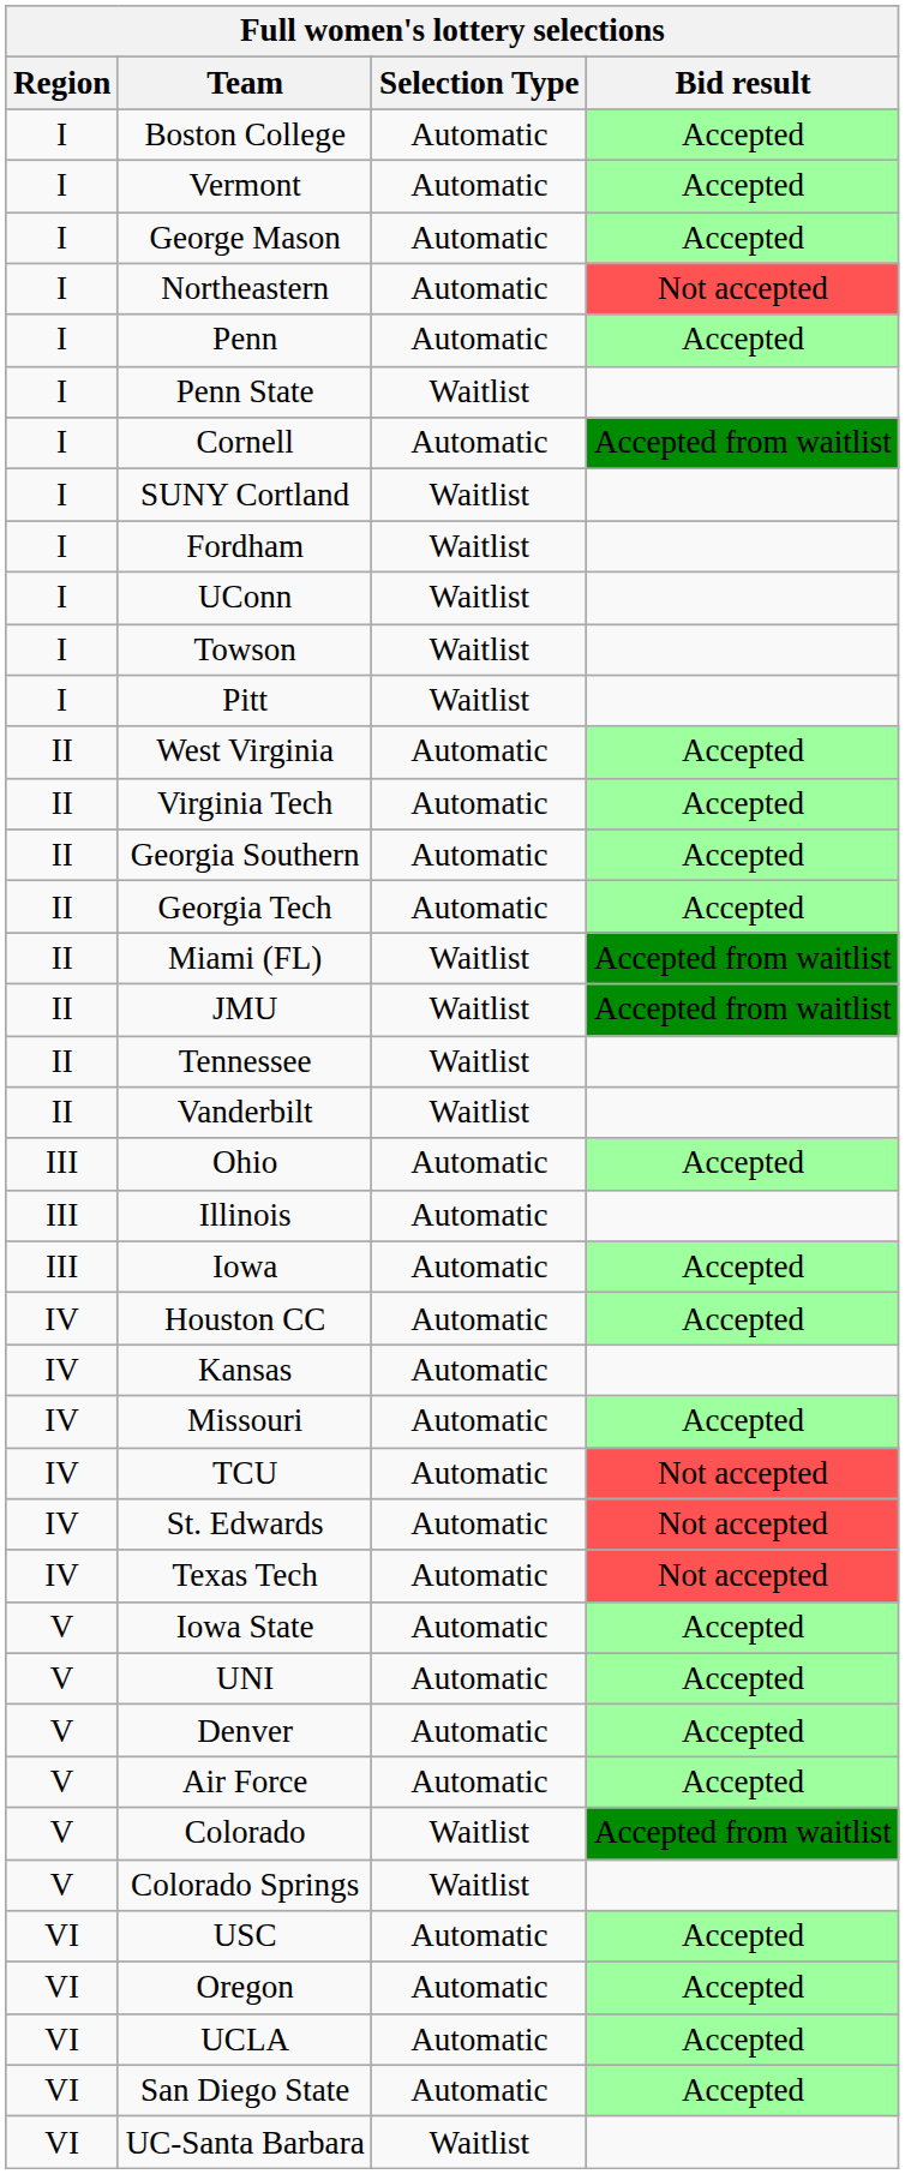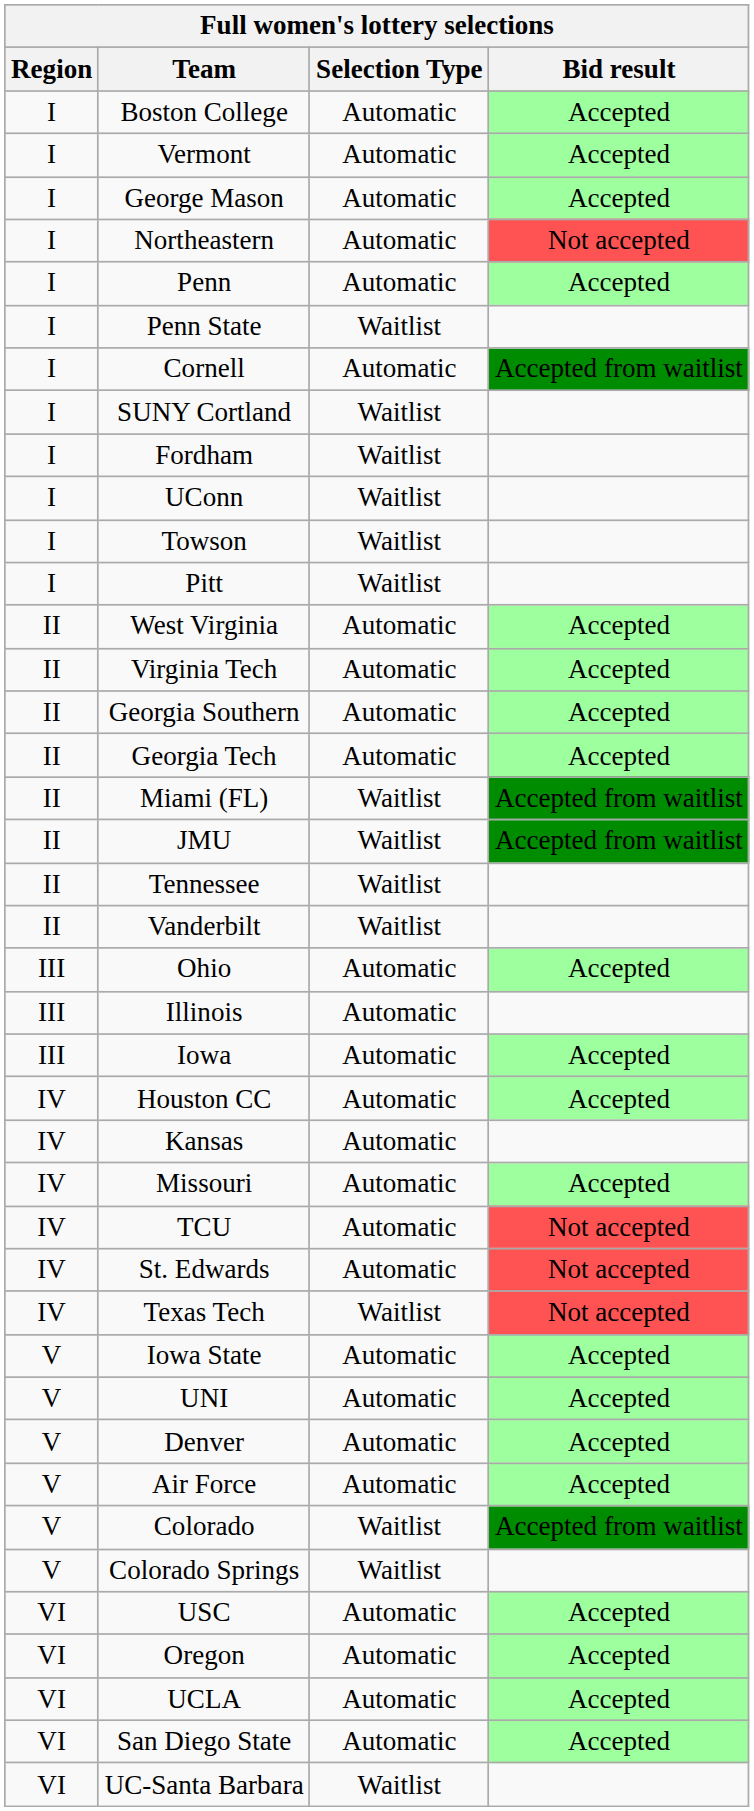 <table class="wikitable sortable mw-collapsible mw-collapsed" style="text-align:center">
 <tr>
 <th colspan="4">Full women's lottery selections</th>
 </tr>
 <tr>
 <th>Region</th>
 <th>Team</th>
 <th>Selection Type</th>
 <th>Bid result</th>
 </tr>
 <tr>
 <td>I</td>
 <td>Boston College</td>
 <td>Automatic</td>
 <td bgcolor=9eff9e>Accepted</td>
 </tr>
 <tr>
 <td>I</td>
 <td>Vermont</td>
 <td>Automatic</td>
 <td bgcolor=9eff9e>Accepted</td>
 </tr>
 <tr>
 <td>I</td>
 <td>George Mason</td>
 <td>Automatic</td>
 <td bgcolor=9eff9e>Accepted</td>
 </tr>
 <tr>
 <td>I</td>
 <td>Northeastern</td>
 <td>Automatic</td>
 <td bgcolor=ff5353>Not accepted</td>
 </tr>
 <tr>
 <td>I</td>
 <td>Penn</td>
 <td>Automatic</td>
 <td bgcolor=9eff9e>Accepted</td>
 </tr>
 <tr>
 <td>I</td>
 <td>Penn State</td>
 <td>Waitlist</td>
 <td></td>
 </tr>
 <tr>
 <td>I</td>
 <td>Cornell</td>
 <td>Automatic</td>
 <td bgcolor=008c00>Accepted from waitlist</td>
 </tr>
 <tr>
 <td>I</td>
 <td>SUNY Cortland</td>
 <td>Waitlist</td>
 <td></td>
 </tr>
 <tr>
 <td>I</td>
 <td>Fordham</td>
 <td>Waitlist</td>
 <td></td>
 </tr>
 <tr>
 <td>I</td>
 <td>UConn</td>
 <td>Waitlist</td>
 <td></td>
 </tr>
 <tr>
 <td>I</td>
 <td>Towson</td>
 <td>Waitlist</td>
 <td></td>
 </tr>
 <tr>
 <td>I</td>
 <td>Pitt</td>
 <td>Waitlist</td>
 <td></td>
 </tr>
 <tr>
 <td>II</td>
 <td>West Virginia</td>
 <td>Automatic</td>
 <td bgcolor=9eff9e>Accepted</td>
 </tr>
 <tr>
 <td>II</td>
 <td>Virginia Tech</td>
 <td>Automatic</td>
 <td bgcolor=9eff9e>Accepted</td>
 </tr>
 <tr>
 <td>II</td>
 <td>Georgia Southern</td>
 <td>Automatic</td>
 <td bgcolor=9eff9e>Accepted</td>
 </tr>
 <tr>
 <td>II</td>
 <td>Georgia Tech</td>
 <td>Automatic</td>
 <td bgcolor=9eff9e>Accepted</td>
 </tr>
 <tr>
 <td>II</td>
 <td>Miami (FL)</td>
 <td>Waitlist</td>
 <td bgcolor=008c00>Accepted from waitlist</td>
 </tr>
 <tr>
 <td>II</td>
 <td>JMU</td>
 <td>Waitlist</td>
 <td bgcolor=008c00>Accepted from waitlist</td>
 </tr>
 <tr>
 <td>II</td>
 <td>Tennessee</td>
 <td>Waitlist</td>
 <td></td>
 </tr>
 <tr>
 <td>II</td>
 <td>Vanderbilt</td>
 <td>Waitlist</td>
 <td></td>
 </tr>
 <tr>
 <td>III</td>
 <td>Ohio</td>
 <td>Automatic</td>
 <td bgcolor=9eff9e>Accepted</td>
 </tr>
 <tr>
 <td>III</td>
 <td>Illinois</td>
 <td>Automatic</td>
 <td></td>
 </tr>
 <tr>
 <td>III</td>
 <td>Iowa</td>
 <td>Automatic</td>
 <td bgcolor=9eff9e>Accepted</td>
 </tr>
 <tr>
 <td>IV</td>
 <td>Houston CC</td>
 <td>Automatic</td>
 <td bgcolor=9eff9e>Accepted</td>
 </tr>
 <tr>
 <td>IV</td>
 <td>Kansas</td>
 <td>Automatic</td>
 <td></td>
 </tr>
 <tr>
 <td>IV</td>
 <td>Missouri</td>
 <td>Automatic</td>
 <td bgcolor=9eff9e>Accepted</td>
 </tr>
 <tr>
 <td>IV</td>
 <td>TCU</td>
 <td>Automatic</td>
 <td bgcolor="ff5353">Not accepted</td>
 </tr>
 <tr>
 <td>IV</td>
 <td>St. Edwards</td>
 <td>Automatic</td>
 <td bgcolor="ff5353">Not accepted</td>
 </tr>
 <tr>
 <td>IV</td>
 <td>Texas Tech</td>
-<td>Automatic</td>
+<td>Waitlist</td>
 <td bgcolor="ff5353">Not accepted</td>
 </tr>
 <tr>
 <td>V</td>
 <td>Iowa State</td>
 <td>Automatic</td>
 <td bgcolor=9eff9e>Accepted</td>
 </tr>
 <tr>
 <td>V</td>
 <td>UNI</td>
 <td>Automatic</td>
 <td bgcolor=9eff9e>Accepted</td>
 </tr>
 <tr>
 <td>V</td>
 <td>Denver</td>
 <td>Automatic</td>
 <td bgcolor=9eff9e>Accepted</td>
 </tr>
 <tr>
 <td>V</td>
 <td>Air Force</td>
 <td>Automatic</td>
 <td bgcolor=9eff9e>Accepted</td>
 </tr>
 <tr>
 <td>V</td>
 <td>Colorado</td>
 <td>Waitlist</td>
 <td bgcolor=008c00>Accepted from waitlist</td>
 </tr>
 <tr>
 <td>V</td>
 <td>Colorado Springs</td>
 <td>Waitlist</td>
 <td></td>
 </tr>
 <tr>
 <td>VI</td>
 <td>USC</td>
 <td>Automatic</td>
 <td bgcolor=9eff9e>Accepted</td>
 </tr>
 <tr>
 <td>VI</td>
 <td>Oregon</td>
 <td>Automatic</td>
 <td bgcolor=9eff9e>Accepted</td>
 </tr>
 <tr>
 <td>VI</td>
 <td>UCLA</td>
 <td>Automatic</td>
 <td bgcolor=9eff9e>Accepted</td>
 </tr>
 <tr>
 <td>VI</td>
 <td>San Diego State</td>
 <td>Automatic</td>
 <td bgcolor=9eff9e>Accepted</td>
 </tr>
 <tr>
 <td>VI</td>
 <td>UC-Santa Barbara</td>
 <td>Waitlist</td>
 <td></td>
 </tr>
 </table>
